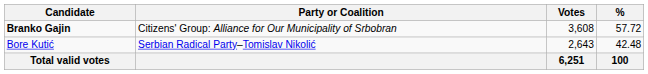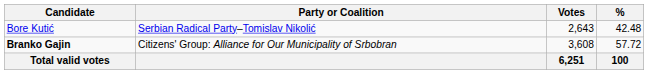 <table style="width:1000px;" class="wikitable">
 <tr>
 <th>Candidate</th>
 <th>Party or Coalition</th>
 <th>Votes</th>
 <th>%</th>
 </tr>
 <tr>
+<td align="left"><a href='#'>Bore Kutić</a></td>
+<td align="left"><a href='#'>Serbian Radical Party</a>–<a href='#'>Tomislav Nikolić</a></td>
+<td align="right">2,643</td>
+<td align="right">42.48</td>
+</tr>
+<tr>
 <td align="left"><strong>Branko Gajin</strong></td>
 <td align="left">Citizens' Group: <em>Alliance for Our Municipality of Srbobran</em></td>
 <td align="right">3,608</td>
 <td align="right">57.72</td>
-</tr>
-<tr>
-<td align="left"><a href='#'>Bore Kutić</a></td>
-<td align="left"><a href='#'>Serbian Radical Party</a>–<a href='#'>Tomislav Nikolić</a></td>
-<td align="right">2,643</td>
-<td align="right">42.48</td>
 </tr>
 <tr>
 <th align="left">Total valid votes</th>
 <th align="left"></th>
 <th align="right">6,251</th>
 <th align="right">100</th>
 </tr>
 </table>
